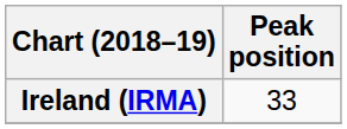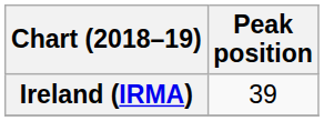 <table class="wikitable sortable plainrowheaders" style="text-align:center">
 <tr>
 <th scope="col">Chart (2018–19)</th>
 <th scope="col">Peak<br>position</th>
 </tr>
 <tr>
 <th scope="row">Ireland (<a href='#'>IRMA</a>)</th>
-<td>33</td>
+<td>39</td>
 </tr>
 <tr>
 </tr>
 </table>
